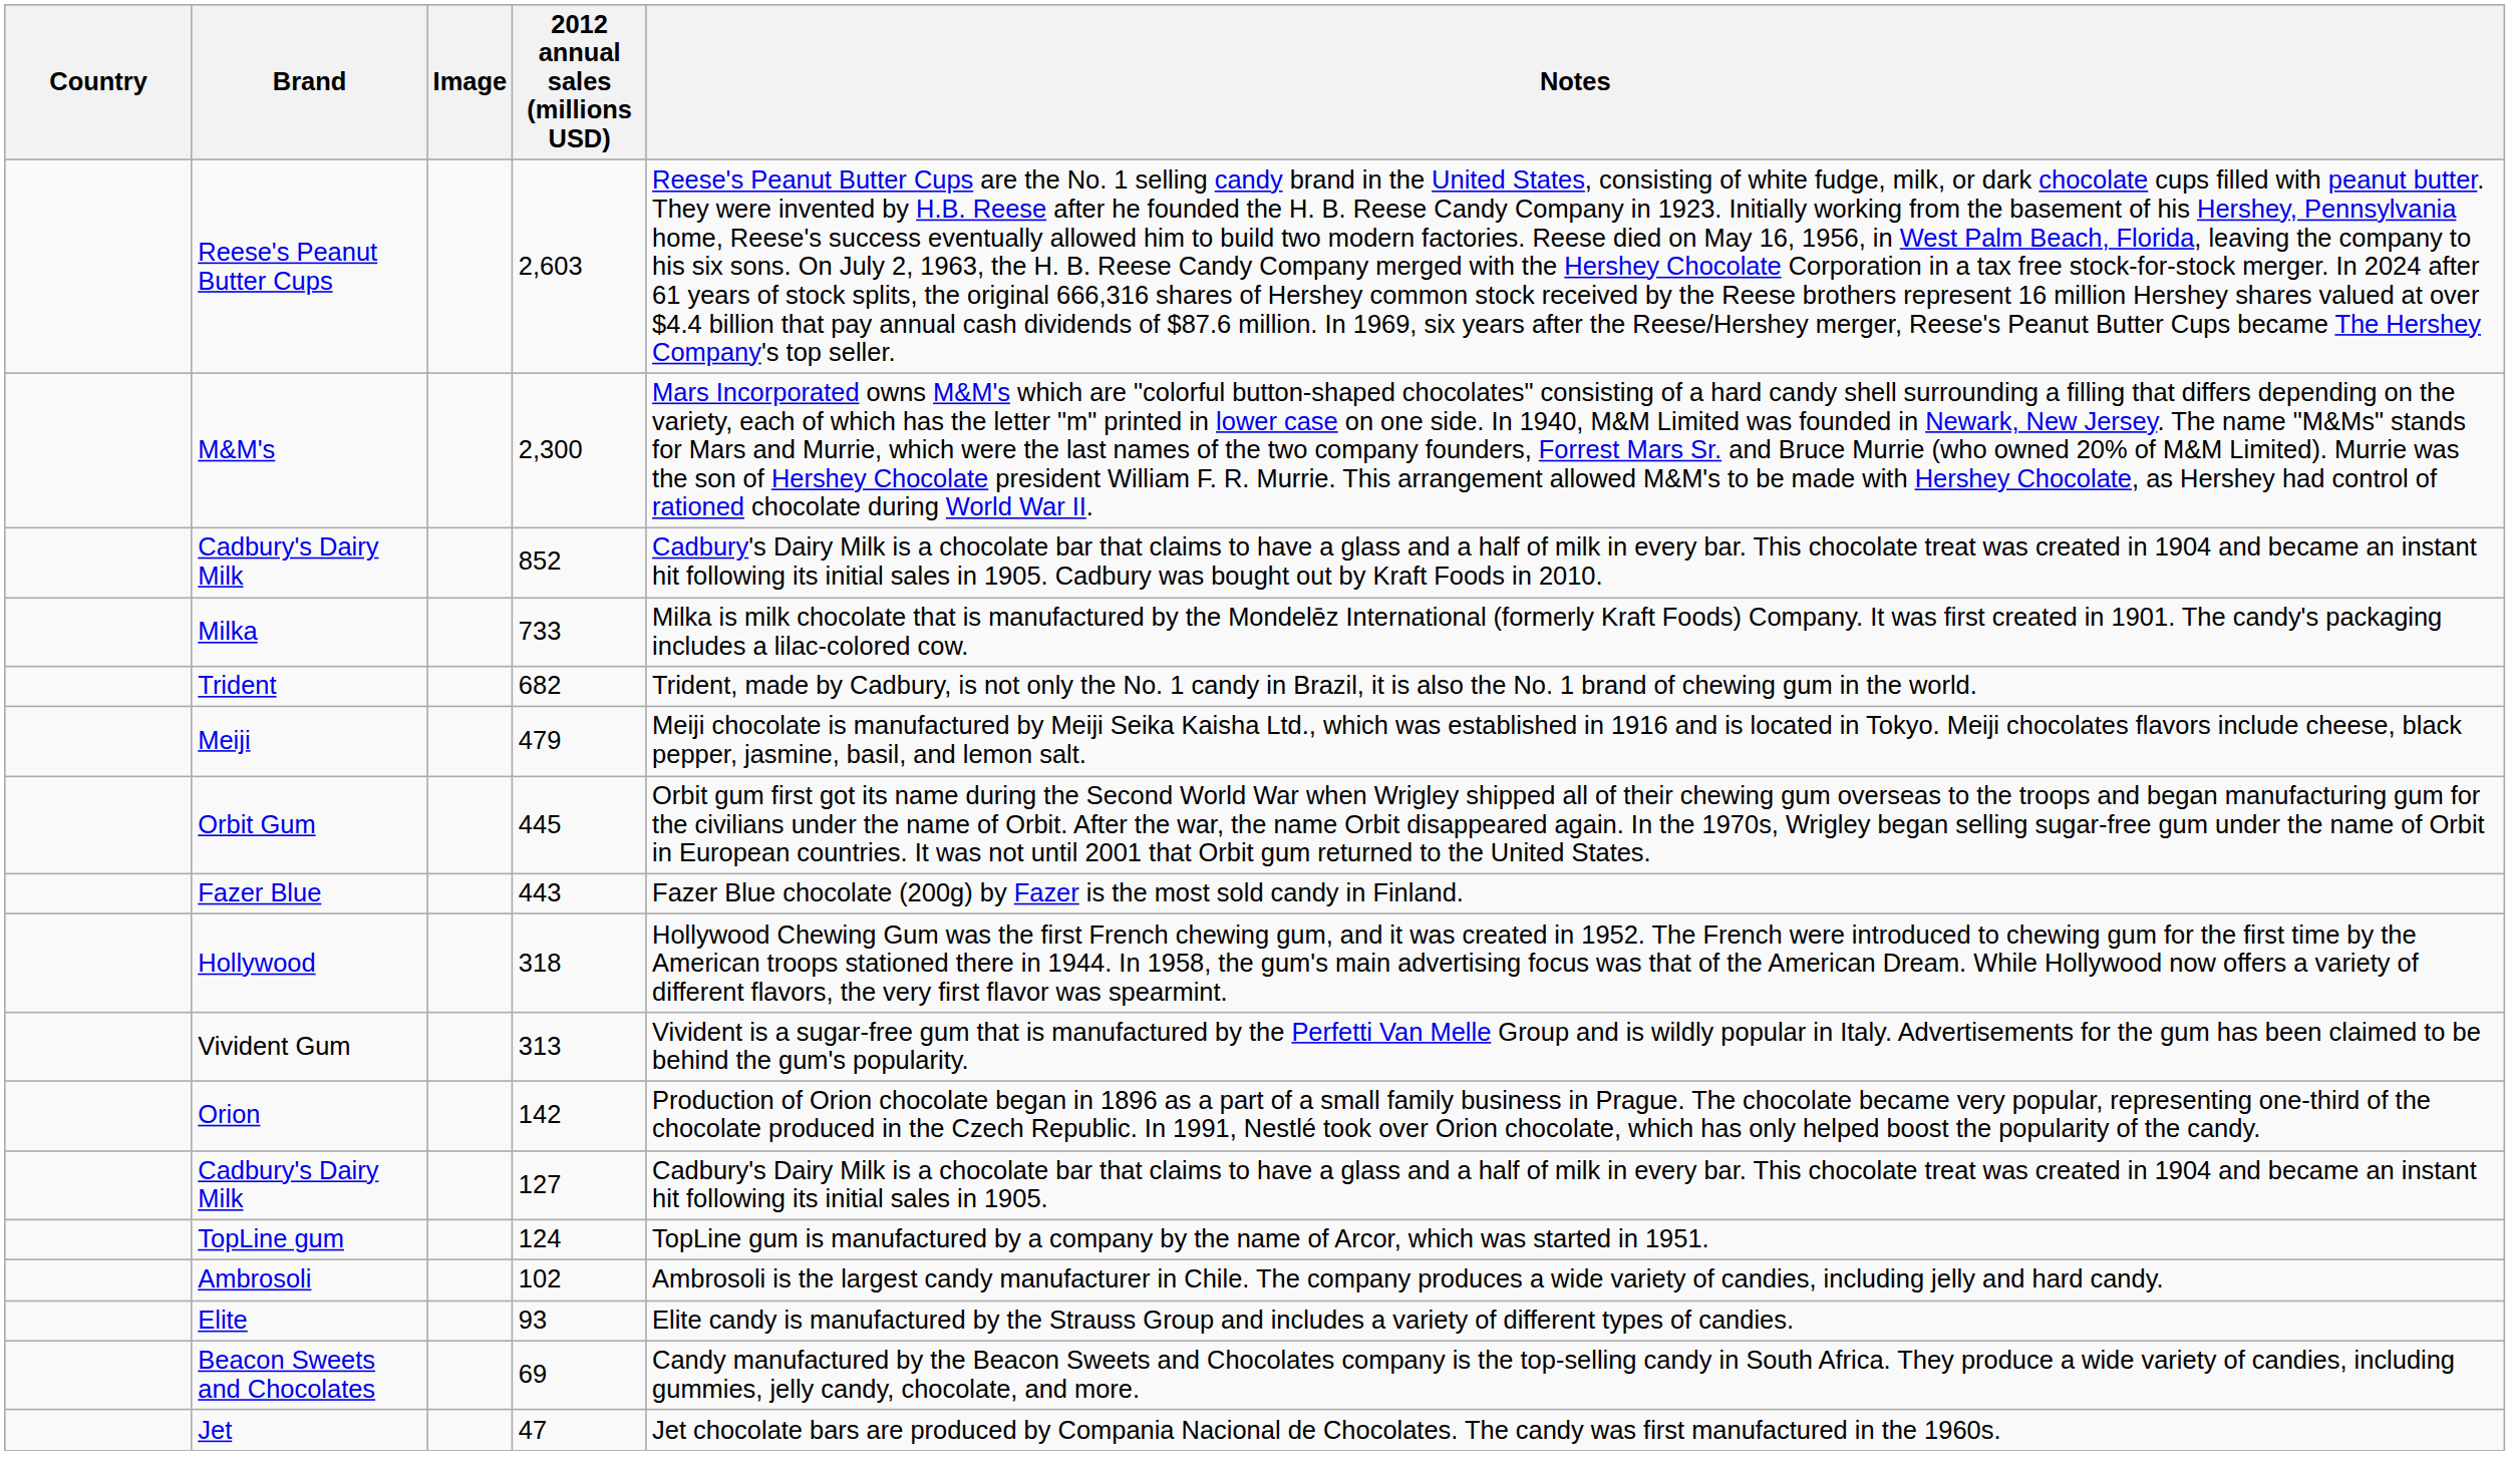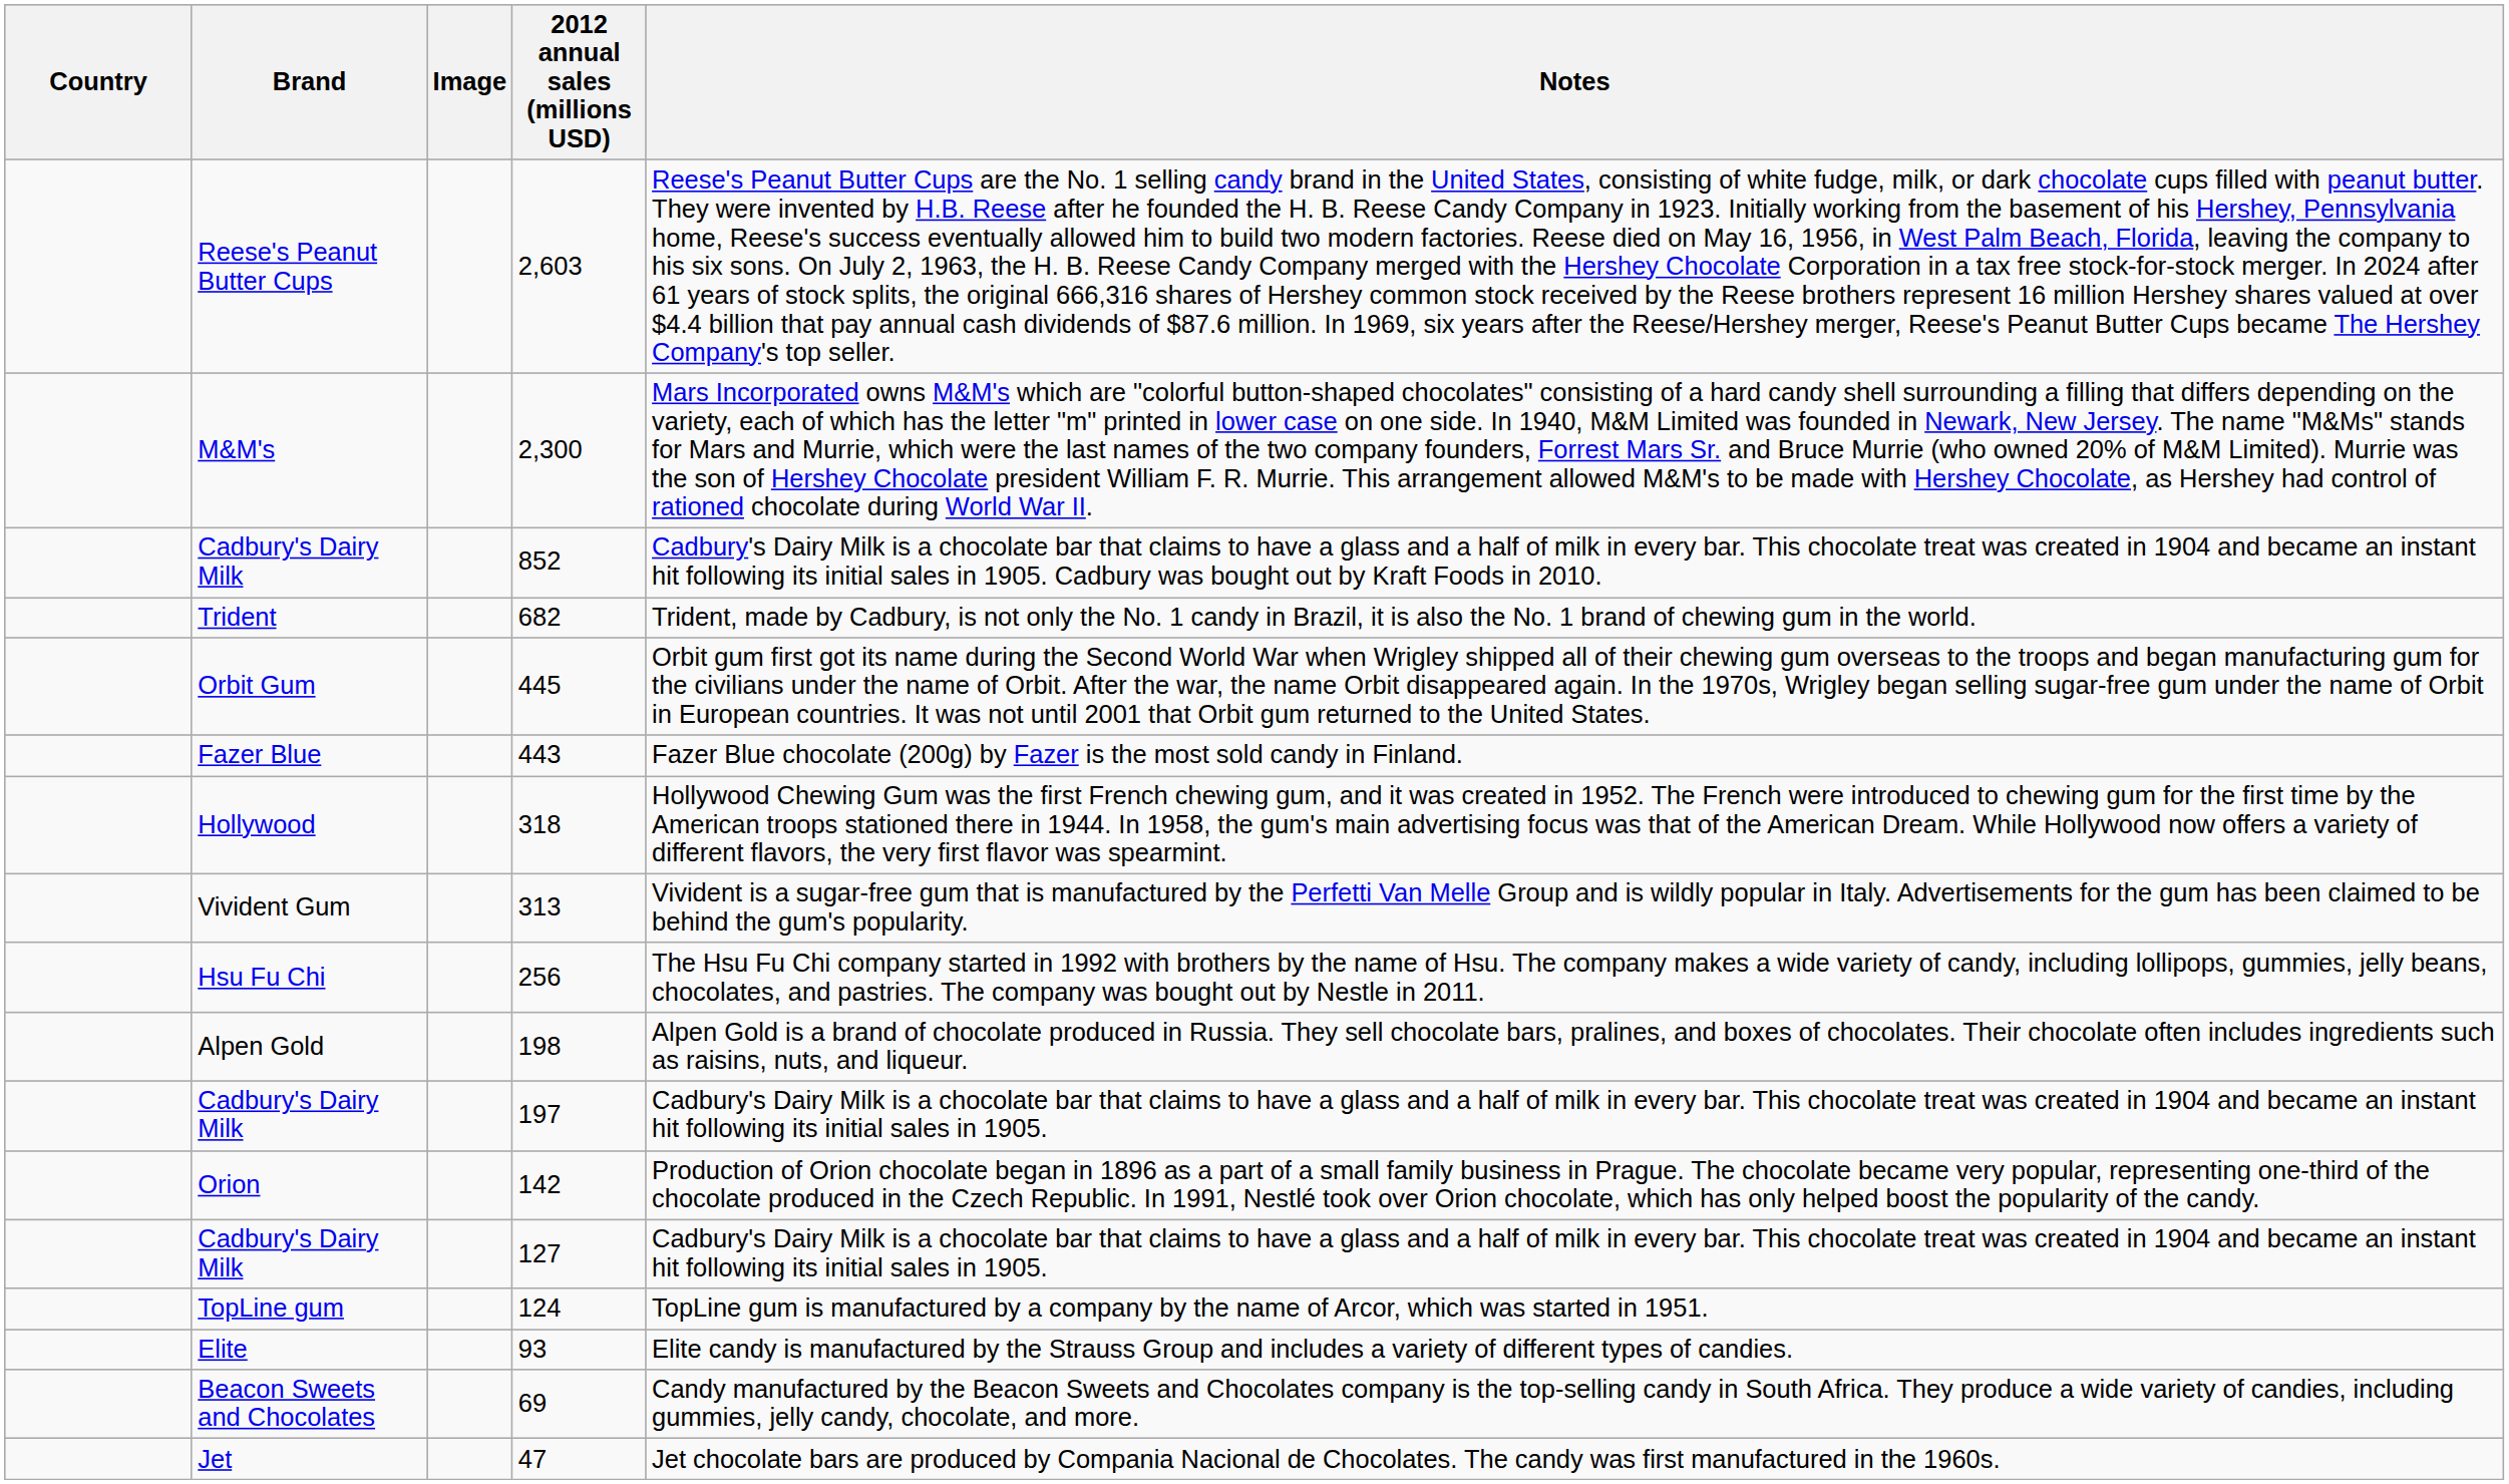 <table class="wikitable sortable col4right">
 <tr>
 <th width=110>Country</th>
 <th width=140>Brand</th>
 <th class=unsortable>Image</th>
 <th>2012 annual sales<br>(millions USD)<br></th>
 <th class=unsortable>Notes</th>
 </tr>
 <tr>
 <td></td>
 <td><a href='#'>Reese's Peanut Butter Cups</a></td>
 <td></td>
 <td>2,603</td>
 <td><a href='#'>Reese's Peanut Butter Cups</a> are the No. 1 selling <a href='#'>candy</a> brand in the <a href='#'>United States</a>, consisting of white fudge, milk, or dark <a href='#'>chocolate</a> cups filled with <a href='#'>peanut butter</a>. They were invented by <a href='#'>H.B. Reese</a> after he founded the H. B. Reese Candy Company in 1923. Initially working from the basement of his <a href='#'>Hershey, Pennsylvania</a> home, Reese's success eventually allowed him to build two modern factories. Reese died on May 16, 1956, in <a href='#'>West Palm Beach, Florida</a>, leaving the company to his six sons. On July 2, 1963, the H. B. Reese Candy Company merged with the <a href='#'>Hershey Chocolate</a> Corporation in a tax free stock-for-stock merger. In 2024 after 61 years of stock splits, the original 666,316 shares of Hershey common stock received by the Reese brothers represent 16 million Hershey shares valued at over $4.4 billion that pay annual cash dividends of $87.6 million. In 1969, six years after the Reese/Hershey merger, Reese's Peanut Butter Cups became <a href='#'>The Hershey Company</a>'s top seller.</td>
 </tr>
 <tr>
 <td></td>
 <td><a href='#'>M&M's</a></td>
 <td></td>
 <td>2,300</td>
 <td><a href='#'>Mars Incorporated</a> owns <a href='#'>M&M's</a> which are "colorful button-shaped chocolates" consisting of a hard candy shell surrounding a filling that differs depending on the variety, each of which has the letter "m" printed in <a href='#'>lower case</a> on one side. In 1940, M&M Limited was founded in <a href='#'>Newark, New Jersey</a>. The name "M&Ms" stands for Mars and Murrie, which were the last names of the two company founders, <a href='#'>Forrest Mars Sr.</a> and Bruce Murrie (who owned 20% of M&M Limited). Murrie was the son of <a href='#'>Hershey Chocolate</a> president William F. R. Murrie. This arrangement allowed M&M's to be made with <a href='#'>Hershey Chocolate</a>, as Hershey had control of <a href='#'>rationed</a> chocolate during <a href='#'>World War II</a>.</td>
 </tr>
 <tr>
 <td></td>
 <td><a href='#'>Cadbury's Dairy Milk</a></td>
 <td></td>
 <td>852</td>
 <td><a href='#'>Cadbury</a>'s Dairy Milk is a chocolate bar that claims to have a glass and a half of milk in every bar. This chocolate treat was created in 1904 and became an instant hit following its initial sales in 1905. Cadbury was bought out by Kraft Foods in 2010.</td>
 </tr>
 <tr>
 <td></td>
-<td><a href='#'>Milka</a></td>
-<td></td>
-<td>733</td>
-<td>Milka is milk chocolate that is manufactured by the Mondelēz International (formerly Kraft Foods) Company. It was first created in 1901. The candy's packaging includes a lilac-colored cow.</td>
-</tr>
-<tr>
-<td></td>
 <td><a href='#'>Trident</a></td>
 <td></td>
 <td>682</td>
 <td>Trident, made by Cadbury, is not only the No. 1 candy in Brazil, it is also the No. 1 brand of chewing gum in the world.</td>
-</tr>
-<tr>
-<td></td>
-<td><a href='#'>Meiji</a></td>
-<td></td>
-<td>479</td>
-<td>Meiji chocolate is manufactured by Meiji Seika Kaisha Ltd., which was established in 1916 and is located in Tokyo. Meiji chocolates flavors include cheese, black pepper, jasmine, basil, and lemon salt.</td>
 </tr>
 <tr>
 <td></td>
 <td><a href='#'>Orbit Gum</a></td>
 <td></td>
 <td>445</td>
 <td>Orbit gum first got its name during the Second World War when Wrigley shipped all of their chewing gum overseas to the troops and began manufacturing gum for the civilians under the name of Orbit. After the war, the name Orbit disappeared again. In the 1970s, Wrigley began selling sugar-free gum under the name of Orbit in European countries. It was not until 2001 that Orbit gum returned to the United States.</td>
 </tr>
 <tr>
 <td></td>
 <td><a href='#'>Fazer Blue</a></td>
 <td></td>
 <td>443</td>
 <td>Fazer Blue chocolate (200g) by <a href='#'>Fazer</a> is the most sold candy in Finland.</td>
 </tr>
 <tr>
 <td></td>
 <td><a href='#'>Hollywood</a></td>
 <td></td>
 <td>318</td>
 <td>Hollywood Chewing Gum was the first French chewing gum, and it was created in 1952. The French were introduced to chewing gum for the first time by the American troops stationed there in 1944. In 1958, the gum's main advertising focus was that of the American Dream. While Hollywood now offers a variety of different flavors, the very first flavor was spearmint.</td>
 </tr>
 <tr>
 <td></td>
 <td>Vivident Gum</td>
 <td></td>
 <td>313</td>
 <td>Vivident is a sugar-free gum that is manufactured by the <a href='#'>Perfetti Van Melle</a> Group and is wildly popular in Italy. Advertisements for the gum has been claimed to be behind the gum's popularity.</td>
 </tr>
 <tr>
 <td></td>
+<td><a href='#'>Hsu Fu Chi</a></td>
+<td></td>
+<td>256</td>
+<td>The Hsu Fu Chi company started in 1992 with brothers by the name of Hsu. The company makes a wide variety of candy, including lollipops, gummies, jelly beans, chocolates, and pastries. The company was bought out by Nestle in 2011.</td>
+</tr>
+<tr>
+<td></td>
+<td>Alpen Gold</td>
+<td></td>
+<td>198</td>
+<td>Alpen Gold is a brand of chocolate produced in Russia. They sell chocolate bars, pralines, and boxes of chocolates. Their chocolate often includes ingredients such as raisins, nuts, and liqueur.</td>
+</tr>
+<tr>
+<td></td>
+<td><a href='#'>Cadbury's Dairy Milk</a></td>
+<td></td>
+<td>197</td>
+<td>Cadbury's Dairy Milk is a chocolate bar that claims to have a glass and a half of milk in every bar. This chocolate treat was created in 1904 and became an instant hit following its initial sales in 1905.</td>
+</tr>
+<tr>
+<td></td>
 <td><a href='#'>Orion</a></td>
 <td></td>
 <td>142</td>
 <td>Production of Orion chocolate began in 1896 as a part of a small family business in Prague. The chocolate became very popular, representing one-third of the chocolate produced in the Czech Republic. In 1991, Nestlé took over Orion chocolate, which has only helped boost the popularity of the candy.</td>
 </tr>
 <tr>
 <td></td>
 <td><a href='#'>Cadbury's Dairy Milk</a></td>
 <td></td>
 <td>127</td>
 <td>Cadbury's Dairy Milk is a chocolate bar that claims to have a glass and a half of milk in every bar. This chocolate treat was created in 1904 and became an instant hit following its initial sales in 1905.</td>
 </tr>
 <tr>
 <td></td>
 <td><a href='#'>TopLine gum</a></td>
 <td></td>
 <td>124</td>
 <td>TopLine gum is manufactured by a company by the name of Arcor, which was started in 1951.</td>
-</tr>
-<tr>
-<td></td>
-<td><a href='#'>Ambrosoli</a></td>
-<td></td>
-<td>102</td>
-<td>Ambrosoli is the largest candy manufacturer in Chile. The company produces a wide variety of candies, including jelly and hard candy.</td>
 </tr>
 <tr>
 <td></td>
 <td><a href='#'>Elite</a></td>
 <td></td>
 <td>93</td>
 <td>Elite candy is manufactured by the Strauss Group and includes a variety of different types of candies.</td>
 </tr>
 <tr>
 <td></td>
 <td><a href='#'>Beacon Sweets and Chocolates</a></td>
 <td></td>
 <td>69</td>
 <td>Candy manufactured by the Beacon Sweets and Chocolates company is the top-selling candy in South Africa. They produce a wide variety of candies, including gummies, jelly candy, chocolate, and more.</td>
 </tr>
 <tr>
 <td></td>
 <td><a href='#'>Jet</a></td>
 <td></td>
 <td>47</td>
 <td>Jet chocolate bars are produced by Compania Nacional de Chocolates. The candy was first manufactured in the 1960s.</td>
 </tr>
 </table>
